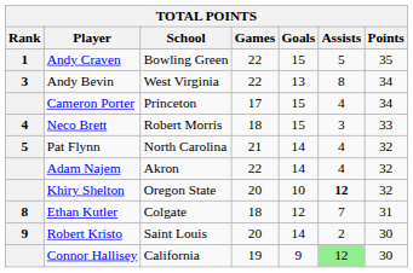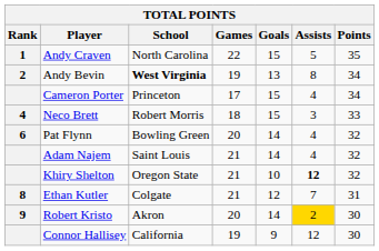 <table class="wikitable">
 <tr>
 <th colspan=8>TOTAL POINTS</th>
 </tr>
 <tr>
 <th>Rank</th>
 <th>Player</th>
 <th>School</th>
 <th>Games</th>
 <th>Goals</th>
 <th>Assists</th>
 <th>Points</th>
 </tr>
 <tr>
 <th>1</th>
 <td><a href='#'>Andy Craven</a></td>
-<td>Bowling Green</td>
+<td>North Carolina</td>
 <td style="text-align:center;">22</td>
 <td style="text-align:center;">15</td>
 <td style="text-align:center;">5</td>
 <td style="text-align:center;">35</td>
 </tr>
 <tr>
-<th>3</th>
+<th>2</th>
 <td>Andy Bevin</td>
-<td>West Virginia</td>
-<td style="text-align:center;">22</td>
+<td><strong>West Virginia</strong></td>
+<td style="text-align:center;">19</td>
 <td style="text-align:center;">13</td>
 <td style="text-align:center;">8</td>
 <td style="text-align:center;">34</td>
 </tr>
 <tr>
 <th></th>
 <td><a href='#'>Cameron Porter</a></td>
 <td>Princeton</td>
 <td style="text-align:center;">17</td>
 <td style="text-align:center;">15</td>
 <td style="text-align:center;">4</td>
 <td style="text-align:center;">34</td>
 </tr>
 <tr>
 <th>4</th>
 <td><a href='#'>Neco Brett</a></td>
 <td>Robert Morris</td>
 <td style="text-align:center;">18</td>
 <td style="text-align:center;">15</td>
 <td style="text-align:center;">3</td>
 <td style="text-align:center;">33</td>
 </tr>
 <tr>
-<th>5</th>
+<th>6</th>
 <td>Pat Flynn</td>
-<td>North Carolina</td>
-<td style="text-align:center;">21</td>
+<td>Bowling Green</td>
+<td style="text-align:center;">20</td>
 <td style="text-align:center;">14</td>
 <td style="text-align:center;">4</td>
 <td style="text-align:center;">32</td>
 </tr>
 <tr>
 <th></th>
 <td><a href='#'>Adam Najem</a></td>
-<td>Akron</td>
-<td style="text-align:center;">22</td>
+<td>Saint Louis</td>
+<td style="text-align:center;">21</td>
 <td style="text-align:center;">14</td>
 <td style="text-align:center;">4</td>
 <td style="text-align:center;">32</td>
 </tr>
 <tr>
 <th></th>
 <td><a href='#'>Khiry Shelton</a></td>
 <td>Oregon State</td>
-<td style="text-align:center;">20</td>
+<td style="text-align:center;">21</td>
 <td style="text-align:center;">10</td>
 <td style="text-align:center;"><strong>12</strong></td>
 <td style="text-align:center;">32</td>
 </tr>
 <tr>
 <th>8</th>
 <td><a href='#'>Ethan Kutler</a></td>
 <td>Colgate</td>
-<td style="text-align:center;">18</td>
+<td style="text-align:center;">21</td>
 <td style="text-align:center;">12</td>
 <td style="text-align:center;">7</td>
 <td style="text-align:center;">31</td>
 </tr>
 <tr>
 <th>9</th>
 <td><a href='#'>Robert Kristo</a></td>
-<td>Saint Louis</td>
+<td>Akron</td>
 <td style="text-align:center;">20</td>
 <td style="text-align:center;">14</td>
-<td style="text-align:center;">2</td>
+<td style="background: gold; text-align:center;">2</td>
 <td style="text-align:center;">30</td>
 </tr>
 <tr>
 <th></th>
 <td><a href='#'>Connor Hallisey</a></td>
 <td>California</td>
 <td style="text-align:center;">19</td>
 <td style="text-align:center;">9</td>
-<td style="background: lightgreen; text-align:center;">12</td>
+<td style="text-align:center;">12</td>
 <td style="text-align:center;">30</td>
 </tr>
 </table>
